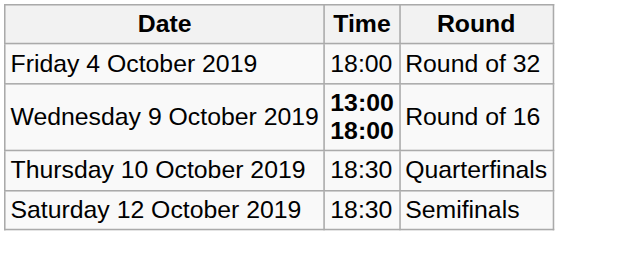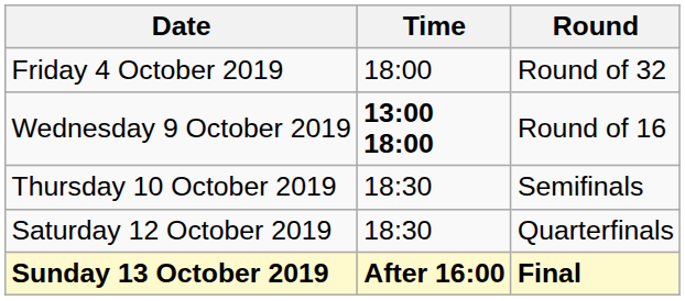 <table class="wikitable">
 <tr>
 <th>Date</th>
 <th>Time</th>
 <th>Round</th>
 </tr>
 <tr>
 <td>Friday 4 October 2019</td>
 <td>18:00</td>
 <td>Round of 32</td>
 </tr>
 <tr>
 <td>Wednesday 9 October 2019</td>
 <td><strong>13:00<br>18:00</strong></td>
 <td>Round of 16</td>
 </tr>
 <tr>
 <td>Thursday 10 October 2019</td>
 <td>18:30</td>
-<td>Quarterfinals</td>
+<td>Semifinals</td>
 </tr>
 <tr>
 <td>Saturday 12 October 2019</td>
 <td>18:30</td>
-<td>Semifinals</td>
+<td>Quarterfinals</td>
+</tr>
+<tr>
+<td style=background:lemonchiffon><strong>Sunday 13 October 2019</strong></td>
+<td style=background:lemonchiffon><strong>After 16:00</strong></td>
+<td style=background:lemonchiffon><strong>Final</strong></td>
 </tr>
 </table>
